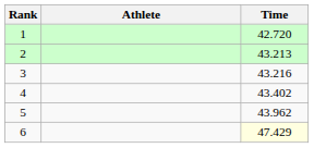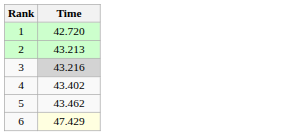 <table class="wikitable" style="text-align:center">
 <tr>
 <th width=40>Rank</th>
-<th width=250>Athlete</th>
 <th width=80>Time</th>
 </tr>
 <tr bgcolor="ccffcc">
 <td>1</td>
-<td align=left></td>
 <td>42.720</td>
 </tr>
 <tr bgcolor="ccffcc">
 <td>2</td>
-<td align=left></td>
 <td>43.213</td>
 </tr>
 <tr>
 <td>3</td>
-<td align=left></td>
-<td>43.216</td>
+<td style="background: lightgrey;">43.216</td>
 </tr>
 <tr>
 <td>4</td>
-<td align=left></td>
 <td>43.402</td>
 </tr>
 <tr>
 <td>5</td>
-<td align=left></td>
-<td>43.962</td>
+<td>43.462</td>
 </tr>
 <tr>
 <td>6</td>
-<td align=left></td>
 <td style="background: lightyellow;">47.429</td>
 </tr>
 </table>
